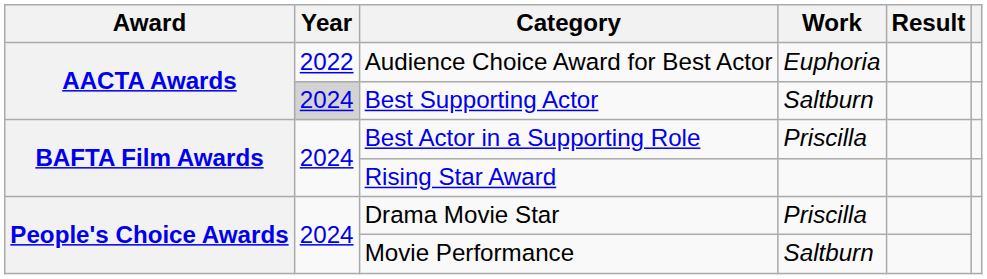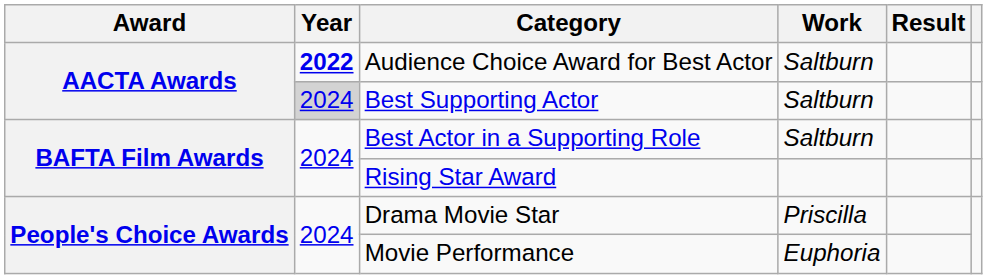 <table class="wikitable plainrowheaders sortable">
 <tr>
 <th scope="col">Award</th>
 <th scope="col">Year</th>
 <th scope="col">Category</th>
 <th scope="col">Work</th>
 <th scope="col">Result</th>
 <th scope="col" class="unsortable"></th>
 </tr>
 <tr>
 <th scope="row" rowspan="2"><a href='#'>AACTA Awards</a></th>
-<td><a href='#'>2022</a></td>
+<td><strong><a href='#'>2022</a></strong></td>
 <td>Audience Choice Award for Best Actor</td>
-<td><em>Euphoria</em></td>
+<td><em>Saltburn</em></td>
 <td></td>
 <td style="text-align:center;"></td>
 </tr>
 <tr>
 <td style="background: lightgrey;"><a href='#'>2024</a></td>
 <td><a href='#'>Best Supporting Actor</a></td>
 <td><em>Saltburn</em></td>
 <td></td>
 <td style="text-align:center;"></td>
 </tr>
 <tr>
 <th scope="row" rowspan="2"><a href='#'>BAFTA Film Awards</a></th>
 <td rowspan="2"><a href='#'>2024</a></td>
 <td><a href='#'>Best Actor in a Supporting Role</a></td>
-<td><em>Priscilla</em></td>
+<td><em>Saltburn</em></td>
 <td></td>
 <td style="text-align:center;"></td>
 </tr>
 <tr>
 <td><a href='#'>Rising Star Award</a></td>
 <td></td>
 <td></td>
 <td style="text-align:center;"></td>
 </tr>
 <tr>
 <th scope="row" rowspan="2"><a href='#'>People's Choice Awards</a></th>
 <td rowspan="2"><a href='#'>2024</a></td>
 <td>Drama Movie Star</td>
 <td><em>Priscilla</em></td>
 <td></td>
 <td style="text-align:center;" rowspan="2"></td>
 </tr>
 <tr>
 <td>Movie Performance</td>
-<td><em>Saltburn</em></td>
+<td><em>Euphoria</em></td>
 <td></td>
 </tr>
 </table>
